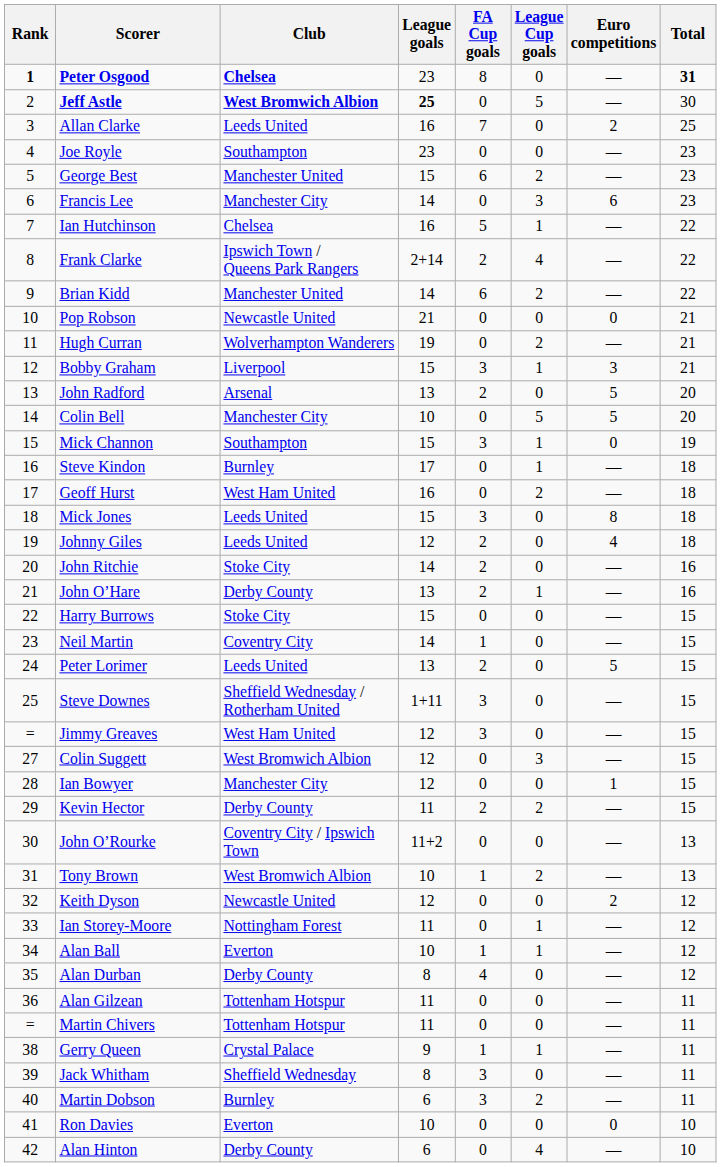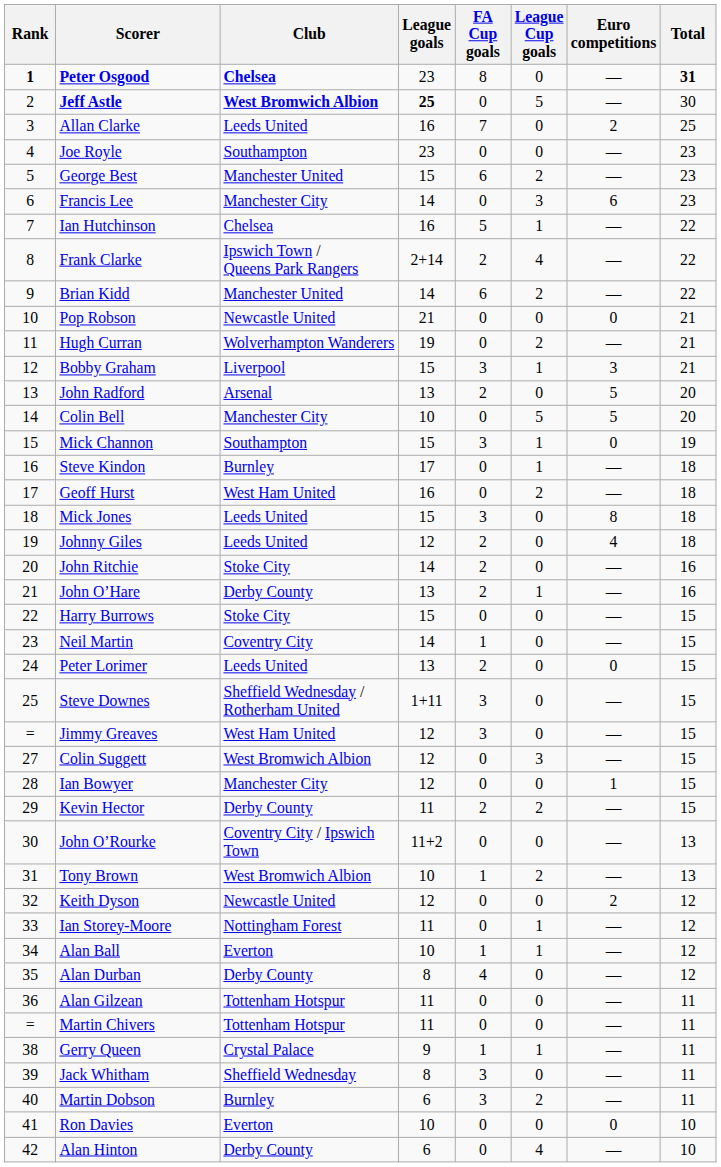 <table class="wikitable" style="text-align: center;">
 <tr>
 <th width=45>Rank</th>
 <th width=160>Scorer</th>
 <th width=175>Club</th>
 <th width=50>League goals</th>
 <th width=50><a href='#'>FA Cup</a> goals</th>
 <th width=50><a href='#'>League Cup</a> goals</th>
 <th width=50>Euro competitions</th>
 <th width=50>Total</th>
 </tr>
 <tr>
 <td><strong>1</strong></td>
 <td align=left> <strong><a href='#'>Peter Osgood</a></strong></td>
 <td align=left><strong><a href='#'>Chelsea</a></strong></td>
 <td>23</td>
 <td>8</td>
 <td>0</td>
 <td>—</td>
 <td><strong>31</strong></td>
 </tr>
 <tr>
 <td>2</td>
 <td align=left> <strong><a href='#'>Jeff Astle</a></strong></td>
 <td align=left><strong><a href='#'>West Bromwich Albion</a></strong></td>
 <td><strong>25</strong></td>
 <td>0</td>
 <td>5</td>
 <td>—</td>
 <td>30</td>
 </tr>
 <tr>
 <td>3</td>
 <td align=left> <a href='#'>Allan Clarke</a></td>
 <td align=left><a href='#'>Leeds United</a></td>
 <td>16</td>
 <td>7</td>
 <td>0</td>
 <td>2</td>
 <td>25</td>
 </tr>
 <tr>
 <td>4</td>
 <td align=left> <a href='#'>Joe Royle</a></td>
 <td align=left><a href='#'>Southampton</a></td>
 <td>23</td>
 <td>0</td>
 <td>0</td>
 <td>—</td>
 <td>23</td>
 </tr>
 <tr>
 <td>5</td>
 <td align=left> <a href='#'>George Best</a></td>
 <td align=left><a href='#'>Manchester United</a></td>
 <td>15</td>
 <td>6</td>
 <td>2</td>
 <td>—</td>
 <td>23</td>
 </tr>
 <tr>
 <td>6</td>
 <td align=left> <a href='#'>Francis Lee</a></td>
 <td align=left><a href='#'>Manchester City</a></td>
 <td>14</td>
 <td>0</td>
 <td>3</td>
 <td>6</td>
 <td>23</td>
 </tr>
 <tr>
 <td>7</td>
 <td align=left> <a href='#'>Ian Hutchinson</a></td>
 <td align=left><a href='#'>Chelsea</a></td>
 <td>16</td>
 <td>5</td>
 <td>1</td>
 <td>—</td>
 <td>22</td>
 </tr>
 <tr>
 <td>8</td>
 <td align=left> <a href='#'>Frank Clarke</a></td>
 <td align=left><a href='#'>Ipswich Town</a> /<br> <a href='#'>Queens Park Rangers</a></td>
 <td>2+14</td>
 <td>2</td>
 <td>4</td>
 <td>—</td>
 <td>22</td>
 </tr>
 <tr>
 <td>9</td>
 <td align=left> <a href='#'>Brian Kidd</a></td>
 <td align=left><a href='#'>Manchester United</a></td>
 <td>14</td>
 <td>6</td>
 <td>2</td>
 <td>—</td>
 <td>22</td>
 </tr>
 <tr>
 <td>10</td>
 <td align=left> <a href='#'>Pop Robson</a></td>
 <td align=left><a href='#'>Newcastle United</a></td>
 <td>21</td>
 <td>0</td>
 <td>0</td>
 <td>0</td>
 <td>21</td>
 </tr>
 <tr>
 <td>11</td>
 <td align=left> <a href='#'>Hugh Curran</a></td>
 <td align=left><a href='#'>Wolverhampton Wanderers</a></td>
 <td>19</td>
 <td>0</td>
 <td>2</td>
 <td>—</td>
 <td>21</td>
 </tr>
 <tr>
 <td>12</td>
 <td align=left> <a href='#'>Bobby Graham</a></td>
 <td align=left><a href='#'>Liverpool</a></td>
 <td>15</td>
 <td>3</td>
 <td>1</td>
 <td>3</td>
 <td>21</td>
 </tr>
 <tr>
 <td>13</td>
 <td align=left> <a href='#'>John Radford</a></td>
 <td align=left><a href='#'>Arsenal</a></td>
 <td>13</td>
 <td>2</td>
 <td>0</td>
 <td>5</td>
 <td>20</td>
 </tr>
 <tr>
 <td>14</td>
 <td align=left> <a href='#'>Colin Bell</a></td>
 <td align=left><a href='#'>Manchester City</a></td>
 <td>10</td>
 <td>0</td>
 <td>5</td>
 <td>5</td>
 <td>20</td>
 </tr>
 <tr>
 <td>15</td>
 <td align=left> <a href='#'>Mick Channon</a></td>
 <td align=left><a href='#'>Southampton</a></td>
 <td>15</td>
 <td>3</td>
 <td>1</td>
 <td>0</td>
 <td>19</td>
 </tr>
 <tr>
 <td>16</td>
 <td align=left> <a href='#'>Steve Kindon</a></td>
 <td align=left><a href='#'>Burnley</a></td>
 <td>17</td>
 <td>0</td>
 <td>1</td>
 <td>—</td>
 <td>18</td>
 </tr>
 <tr>
 <td>17</td>
 <td align=left> <a href='#'>Geoff Hurst</a></td>
 <td align=left><a href='#'>West Ham United</a></td>
 <td>16</td>
 <td>0</td>
 <td>2</td>
 <td>—</td>
 <td>18</td>
 </tr>
 <tr>
 <td>18</td>
 <td align=left> <a href='#'>Mick Jones</a></td>
 <td align=left><a href='#'>Leeds United</a></td>
 <td>15</td>
 <td>3</td>
 <td>0</td>
 <td>8</td>
 <td>18</td>
 </tr>
 <tr>
 <td>19</td>
 <td align=left> <a href='#'>Johnny Giles</a></td>
 <td align=left><a href='#'>Leeds United</a></td>
 <td>12</td>
 <td>2</td>
 <td>0</td>
 <td>4</td>
 <td>18</td>
 </tr>
 <tr>
 <td>20</td>
 <td align=left> <a href='#'>John Ritchie</a></td>
 <td align=left><a href='#'>Stoke City</a></td>
 <td>14</td>
 <td>2</td>
 <td>0</td>
 <td>—</td>
 <td>16</td>
 </tr>
 <tr>
 <td>21</td>
 <td align=left> <a href='#'>John O’Hare</a></td>
 <td align=left><a href='#'>Derby County</a></td>
 <td>13</td>
 <td>2</td>
 <td>1</td>
 <td>—</td>
 <td>16</td>
 </tr>
 <tr>
 <td>22</td>
 <td align=left> <a href='#'>Harry Burrows</a></td>
 <td align=left><a href='#'>Stoke City</a></td>
 <td>15</td>
 <td>0</td>
 <td>0</td>
 <td>—</td>
 <td>15</td>
 </tr>
 <tr>
 <td>23</td>
 <td align=left> <a href='#'>Neil Martin</a></td>
 <td align=left><a href='#'>Coventry City</a></td>
 <td>14</td>
 <td>1</td>
 <td>0</td>
 <td>—</td>
 <td>15</td>
 </tr>
 <tr>
 <td>24</td>
 <td align=left> <a href='#'>Peter Lorimer</a></td>
 <td align=left><a href='#'>Leeds United</a></td>
 <td>13</td>
 <td>2</td>
 <td>0</td>
-<td>5</td>
+<td>0</td>
 <td>15</td>
 </tr>
 <tr>
 <td>25</td>
 <td align=left> <a href='#'>Steve Downes</a></td>
 <td align=left><a href='#'>Sheffield Wednesday</a> /<br> <a href='#'>Rotherham United</a></td>
 <td>1+11</td>
 <td>3</td>
 <td>0</td>
 <td>—</td>
 <td>15</td>
 </tr>
 <tr>
 <td>=</td>
 <td align=left> <a href='#'>Jimmy Greaves</a></td>
 <td align=left><a href='#'>West Ham United</a></td>
 <td>12</td>
 <td>3</td>
 <td>0</td>
 <td>—</td>
 <td>15</td>
 </tr>
 <tr>
 <td>27</td>
 <td align=left> <a href='#'>Colin Suggett</a></td>
 <td align=left><a href='#'>West Bromwich Albion</a></td>
 <td>12</td>
 <td>0</td>
 <td>3</td>
 <td>—</td>
 <td>15</td>
 </tr>
 <tr>
 <td>28</td>
 <td align=left> <a href='#'>Ian Bowyer</a></td>
 <td align=left><a href='#'>Manchester City</a></td>
 <td>12</td>
 <td>0</td>
 <td>0</td>
 <td>1</td>
 <td>15</td>
 </tr>
 <tr>
 <td>29</td>
 <td align=left> <a href='#'>Kevin Hector</a></td>
 <td align=left><a href='#'>Derby County</a></td>
 <td>11</td>
 <td>2</td>
 <td>2</td>
 <td>—</td>
 <td>15</td>
 </tr>
 <tr>
 <td>30</td>
 <td align=left> <a href='#'>John O’Rourke</a></td>
 <td align=left><a href='#'>Coventry City</a> / <a href='#'>Ipswich Town</a></td>
 <td>11+2</td>
 <td>0</td>
 <td>0</td>
 <td>—</td>
 <td>13</td>
 </tr>
 <tr>
 <td>31</td>
 <td align=left> <a href='#'>Tony Brown</a></td>
 <td align=left><a href='#'>West Bromwich Albion</a></td>
 <td>10</td>
 <td>1</td>
 <td>2</td>
 <td>—</td>
 <td>13</td>
 </tr>
 <tr>
 <td>32</td>
 <td align=left> <a href='#'>Keith Dyson</a></td>
 <td align=left><a href='#'>Newcastle United</a></td>
 <td>12</td>
 <td>0</td>
 <td>0</td>
 <td>2</td>
 <td>12</td>
 </tr>
 <tr>
 <td>33</td>
 <td align=left> <a href='#'>Ian Storey-Moore</a></td>
 <td align=left><a href='#'>Nottingham Forest</a></td>
 <td>11</td>
 <td>0</td>
 <td>1</td>
 <td>—</td>
 <td>12</td>
 </tr>
 <tr>
 <td>34</td>
 <td align=left> <a href='#'>Alan Ball</a></td>
 <td align=left><a href='#'>Everton</a></td>
 <td>10</td>
 <td>1</td>
 <td>1</td>
 <td>—</td>
 <td>12</td>
 </tr>
 <tr>
 <td>35</td>
 <td align=left> <a href='#'>Alan Durban</a></td>
 <td align=left><a href='#'>Derby County</a></td>
 <td>8</td>
 <td>4</td>
 <td>0</td>
 <td>—</td>
 <td>12</td>
 </tr>
 <tr>
 <td>36</td>
 <td align=left> <a href='#'>Alan Gilzean</a></td>
 <td align=left><a href='#'>Tottenham Hotspur</a></td>
 <td>11</td>
 <td>0</td>
 <td>0</td>
 <td>—</td>
 <td>11</td>
 </tr>
 <tr>
 <td>=</td>
 <td align=left> <a href='#'>Martin Chivers</a></td>
 <td align=left><a href='#'>Tottenham Hotspur</a></td>
 <td>11</td>
 <td>0</td>
 <td>0</td>
 <td>—</td>
 <td>11</td>
 </tr>
 <tr>
 <td>38</td>
 <td align=left> <a href='#'>Gerry Queen</a></td>
 <td align=left><a href='#'>Crystal Palace</a></td>
 <td>9</td>
 <td>1</td>
 <td>1</td>
 <td>—</td>
 <td>11</td>
 </tr>
 <tr>
 <td>39</td>
 <td align=left> <a href='#'>Jack Whitham</a></td>
 <td align=left><a href='#'>Sheffield Wednesday</a></td>
 <td>8</td>
 <td>3</td>
 <td>0</td>
 <td>—</td>
 <td>11</td>
 </tr>
 <tr>
 <td>40</td>
 <td align=left> <a href='#'>Martin Dobson</a></td>
 <td align=left><a href='#'>Burnley</a></td>
 <td>6</td>
 <td>3</td>
 <td>2</td>
 <td>—</td>
 <td>11</td>
 </tr>
 <tr>
 <td>41</td>
 <td align=left> <a href='#'>Ron Davies</a></td>
 <td align=left><a href='#'>Everton</a></td>
 <td>10</td>
 <td>0</td>
 <td>0</td>
 <td>0</td>
 <td>10</td>
 </tr>
 <tr>
 <td>42</td>
 <td align=left> <a href='#'>Alan Hinton</a></td>
 <td align=left><a href='#'>Derby County</a></td>
 <td>6</td>
 <td>0</td>
 <td>4</td>
 <td>—</td>
 <td>10</td>
 </tr>
 </table>
